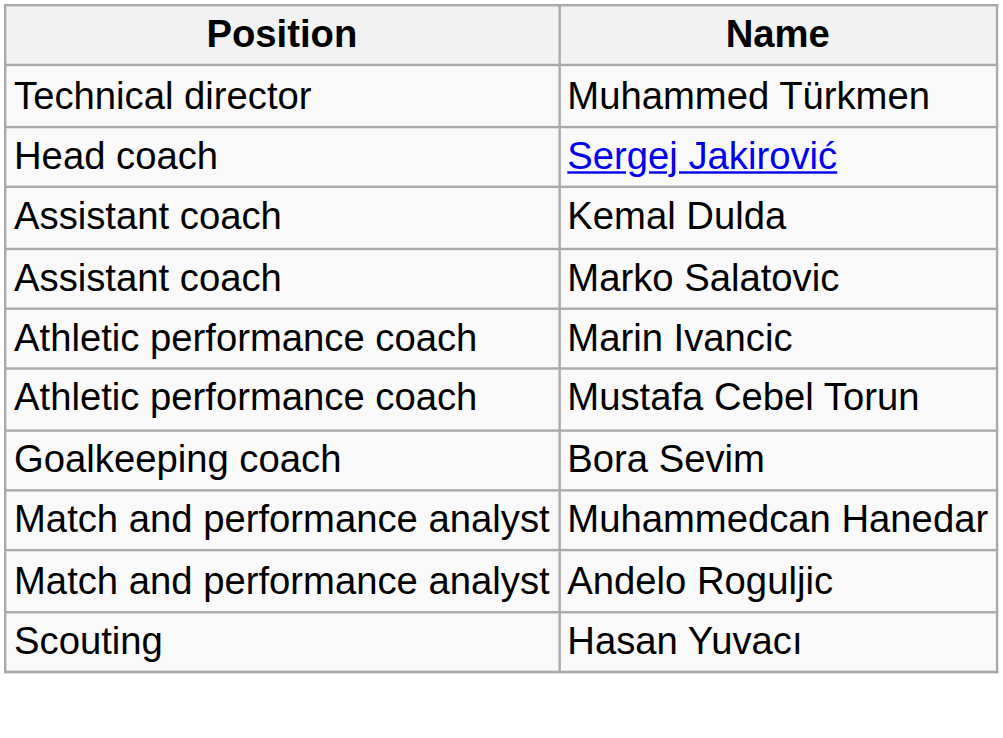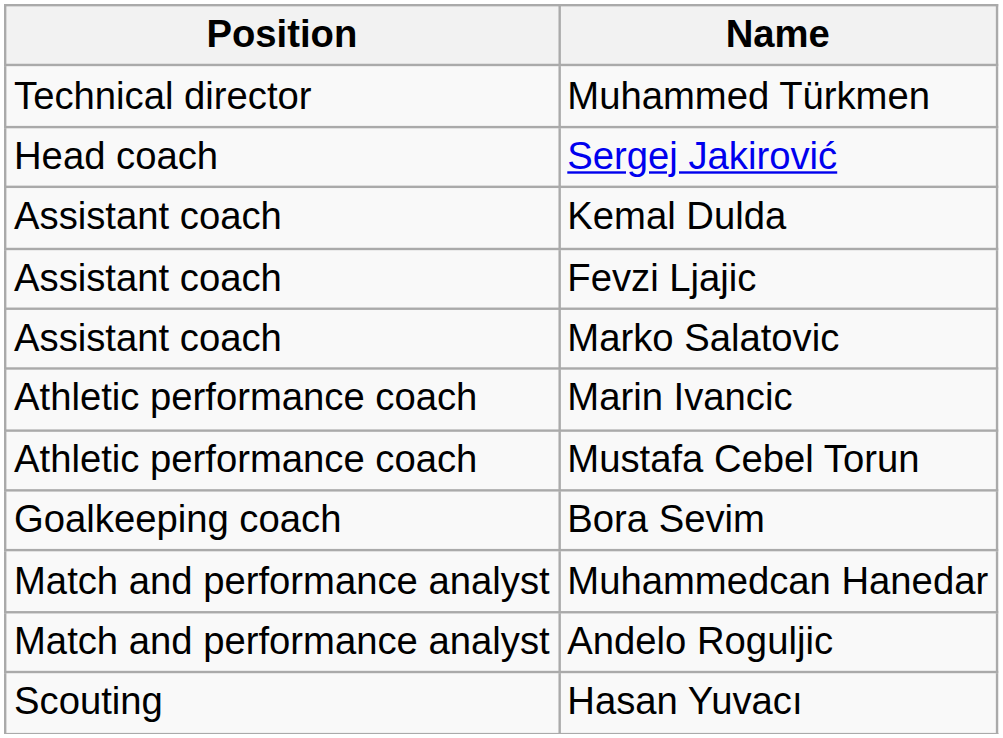 <table class="wikitable">
 <tr>
 <th>Position</th>
 <th>Name</th>
 </tr>
 <tr>
 <td>Technical director</td>
 <td> Muhammed Türkmen</td>
 </tr>
 <tr>
 <td>Head coach</td>
 <td> <a href='#'>Sergej Jakirović</a></td>
 </tr>
 <tr>
 <td>Assistant coach</td>
 <td> Kemal Dulda</td>
+</tr>
+<tr>
+<td>Assistant coach</td>
+<td> Fevzi Ljajic</td>
 </tr>
 <tr>
 <td>Assistant coach</td>
 <td> Marko Salatovic</td>
 </tr>
 <tr>
 <td>Athletic performance coach</td>
 <td> Marin Ivancic</td>
 </tr>
 <tr>
 <td>Athletic performance coach</td>
 <td> Mustafa Cebel Torun</td>
 </tr>
 <tr>
 <td>Goalkeeping coach</td>
 <td> Bora Sevim</td>
 </tr>
 <tr>
 <td>Match and performance analyst</td>
 <td> Muhammedcan Hanedar</td>
 </tr>
 <tr>
 <td>Match and performance analyst</td>
 <td> Andelo Roguljic</td>
 </tr>
 <tr>
 <td>Scouting</td>
 <td> Hasan Yuvacı</td>
 </tr>
 <tr>
 </tr>
 </table>
